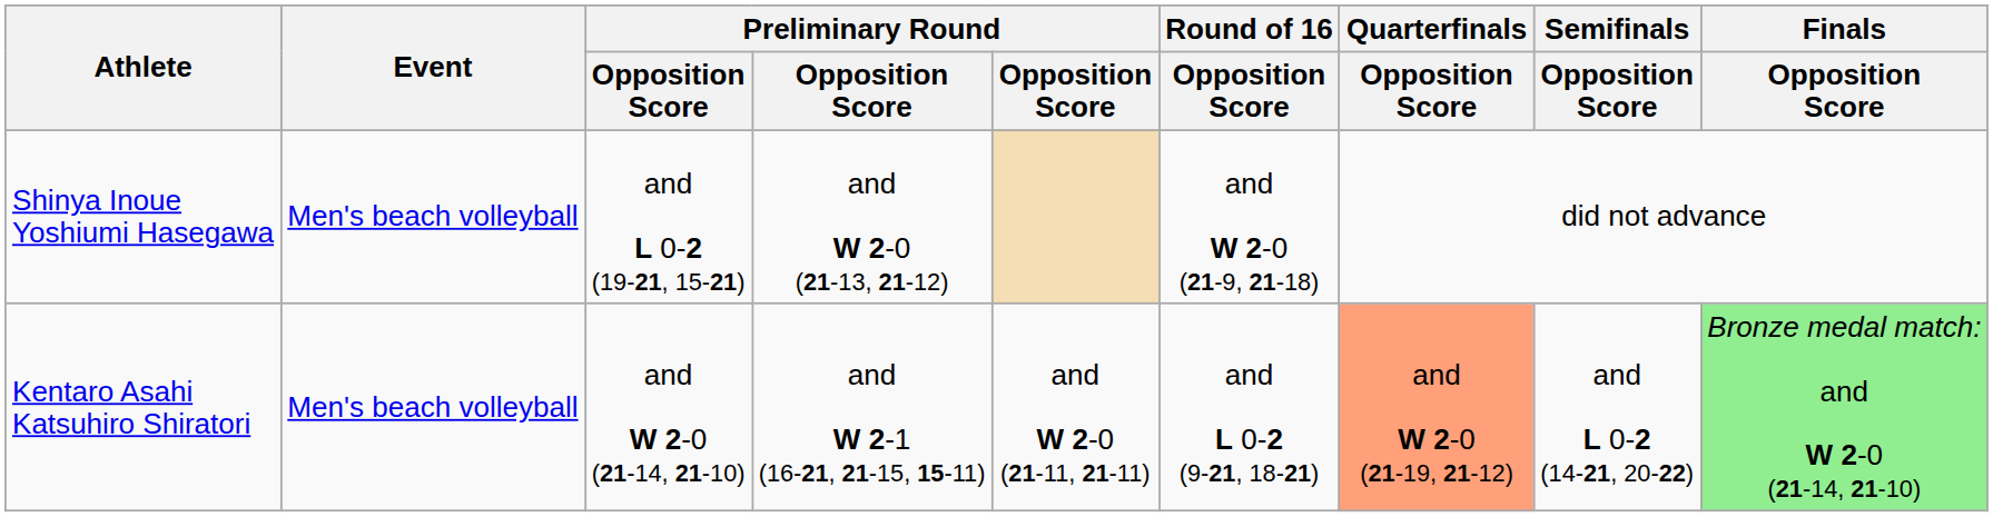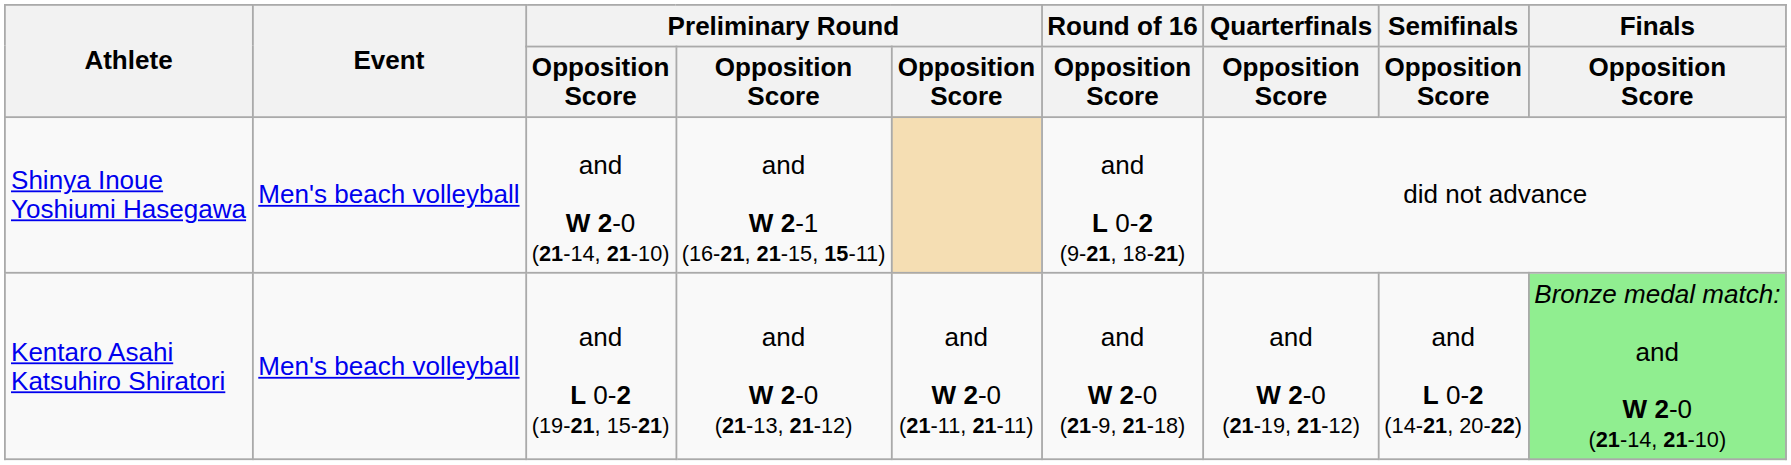 <table class="wikitable" border="1" style="font-size:90%">
 <tr>
 <th rowspan=2>Athlete</th>
 <th rowspan=2>Event</th>
 <th colspan=3>Preliminary Round</th>
 <th>Round of 16</th>
 <th>Quarterfinals</th>
 <th>Semifinals</th>
 <th>Finals</th>
 </tr>
 <tr>
 <th>Opposition<br>Score</th>
 <th>Opposition<br>Score</th>
 <th>Opposition<br>Score</th>
 <th>Opposition<br>Score</th>
 <th>Opposition<br>Score</th>
 <th>Opposition<br>Score</th>
 <th>Opposition<br>Score</th>
 </tr>
 <tr>
 <td><a href='#'>Shinya Inoue</a> <br> <a href='#'>Yoshiumi Hasegawa</a></td>
 <td><a href='#'>Men's beach volleyball</a></td>
-<td align=center><br>and<br><br><strong>L</strong> 0-<strong>2</strong><br><small>(19-<strong>21</strong>, 15-<strong>21</strong>)</small></td>
-<td align=center><br>and<br><br><strong>W</strong> <strong>2</strong>-0<br><small>(<strong>21</strong>-13, <strong>21</strong>-12)</small></td>
+<td align=center><br>and<br><br><strong>W</strong> <strong>2</strong>-0<br><small>(<strong>21</strong>-14, <strong>21</strong>-10)</small></td>
+<td align=center><br>and<br><br><strong>W</strong> <strong>2</strong>-1<br><small>(16-<strong>21</strong>, <strong>21</strong>-15, <strong>15</strong>-11)</small></td>
 <td style="background:wheat;"></td>
-<td align=center><br>and<br><br><strong>W</strong> <strong>2</strong>-0<br><small>(<strong>21</strong>-9, <strong>21</strong>-18)</small></td>
+<td align=center><br>and<br><br><strong>L</strong> 0-<strong>2</strong><br><small>(9-<strong>21</strong>, 18-<strong>21</strong>)</small></td>
 <td align=center colspan="7">did not advance</td>
 </tr>
 <tr>
 <td><a href='#'>Kentaro Asahi</a> <br> <a href='#'>Katsuhiro Shiratori</a></td>
 <td><a href='#'>Men's beach volleyball</a></td>
-<td align=center><br>and<br><br><strong>W</strong> <strong>2</strong>-0<br><small>(<strong>21</strong>-14, <strong>21</strong>-10)</small></td>
-<td align=center><br>and<br><br><strong>W</strong> <strong>2</strong>-1<br><small>(16-<strong>21</strong>, <strong>21</strong>-15, <strong>15</strong>-11)</small></td>
+<td align=center><br>and<br><br><strong>L</strong> 0-<strong>2</strong><br><small>(19-<strong>21</strong>, 15-<strong>21</strong>)</small></td>
+<td align=center><br>and<br><br><strong>W</strong> <strong>2</strong>-0<br><small>(<strong>21</strong>-13, <strong>21</strong>-12)</small></td>
 <td align=center><br>and<br><br><strong>W</strong> <strong>2</strong>-0<br><small>(<strong>21</strong>-11, <strong>21</strong>-11)</small></td>
-<td align=center><br>and<br><br><strong>L</strong> 0-<strong>2</strong><br><small>(9-<strong>21</strong>, 18-<strong>21</strong>)</small></td>
-<td align=center style="background: lightsalmon;"><br>and<br><br><strong>W</strong> <strong>2</strong>-0<br><small>(<strong>21</strong>-19, <strong>21</strong>-12)</small></td>
+<td align=center><br>and<br><br><strong>W</strong> <strong>2</strong>-0<br><small>(<strong>21</strong>-9, <strong>21</strong>-18)</small></td>
+<td align=center><br>and<br><br><strong>W</strong> <strong>2</strong>-0<br><small>(<strong>21</strong>-19, <strong>21</strong>-12)</small></td>
 <td align=center><br>and<br><br><strong>L</strong> 0-<strong>2</strong><br><small>(14-<strong>21</strong>, 20-<strong>22</strong>)</small></td>
 <td align=center style="background: lightgreen;"><em>Bronze medal match:</em><br><br>and<br><br><strong>W</strong> <strong>2</strong>-0<br><small>(<strong>21</strong>-14, <strong>21</strong>-10)</small><br></td>
 </tr>
 </table>
